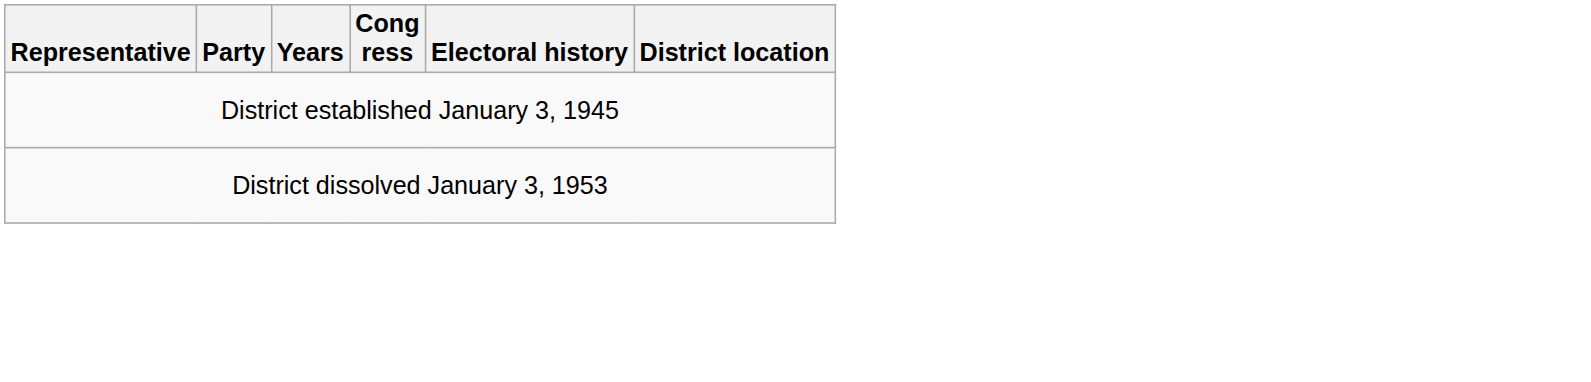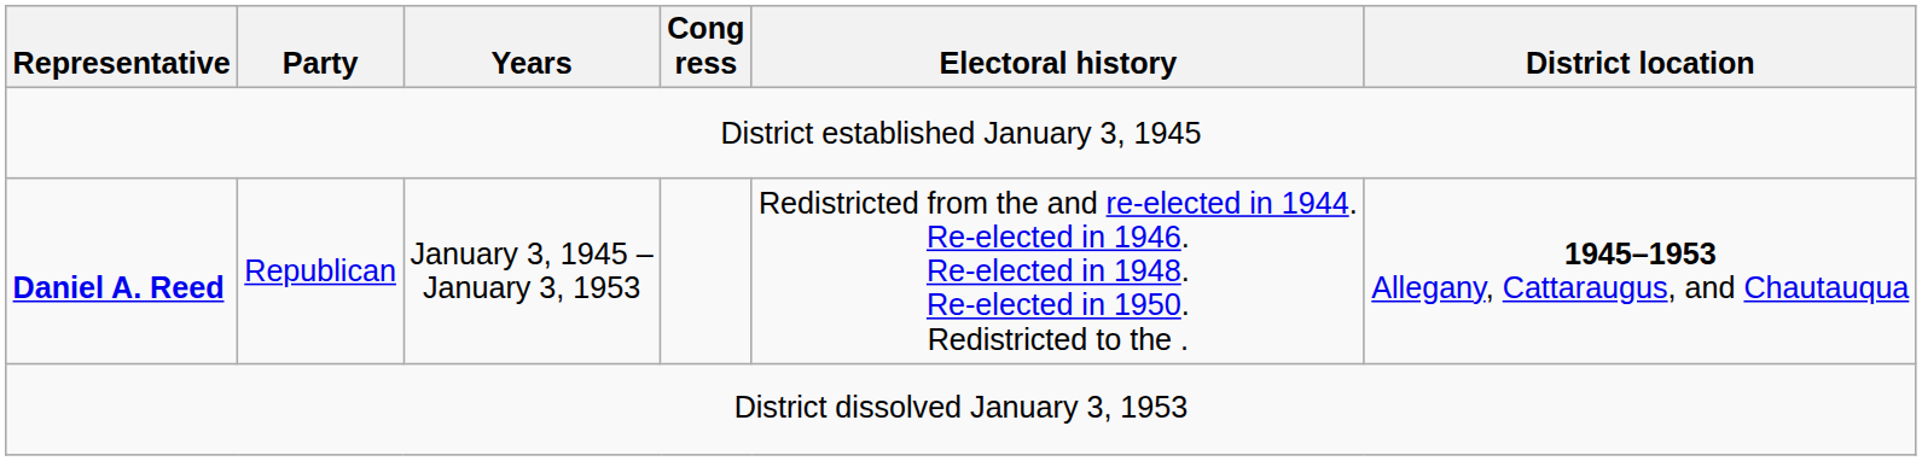 <table class=wikitable style="text-align:center">
 <tr valign=bottom>
 <th>Representative</th>
 <th>Party</th>
 <th>Years</th>
 <th>Cong<br>ress</th>
 <th>Electoral history</th>
 <th>District location</th>
 </tr>
 <tr style="height:3em">
 <td colspan=6>District established January 3, 1945</td>
 </tr>
 <tr style="height:3em">
+<td align=left><br><strong><a href='#'>Daniel A. Reed</a></strong><br></td>
+<td><a href='#'>Republican</a></td>
+<td nowrap>January 3, 1945 –<br>January 3, 1953</td>
+<td></td>
+<td>Redistricted from the  and <a href='#'>re-elected in 1944</a>.<br><a href='#'>Re-elected in 1946</a>.<br><a href='#'>Re-elected in 1948</a>.<br><a href='#'>Re-elected in 1950</a>.<br>Redistricted to the .</td>
+<td><strong>1945–1953</strong><br><a href='#'>Allegany</a>, <a href='#'>Cattaraugus</a>, and <a href='#'>Chautauqua</a></td>
+</tr>
+<tr style="height:3em">
 <td colspan=6>District dissolved January 3, 1953</td>
 </tr>
 </table>
